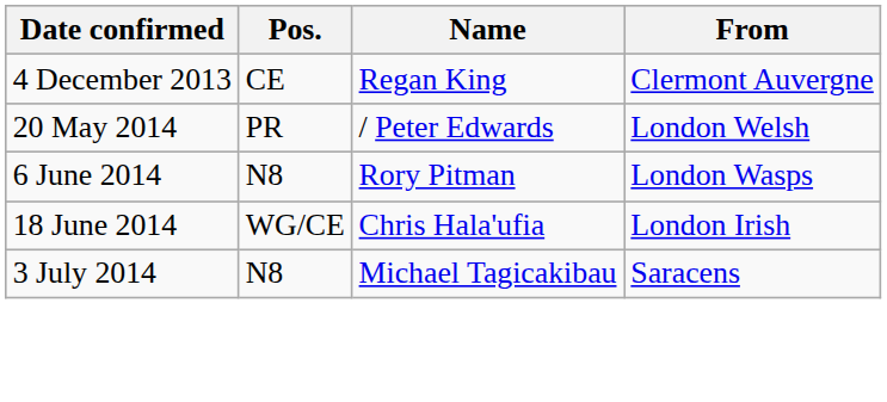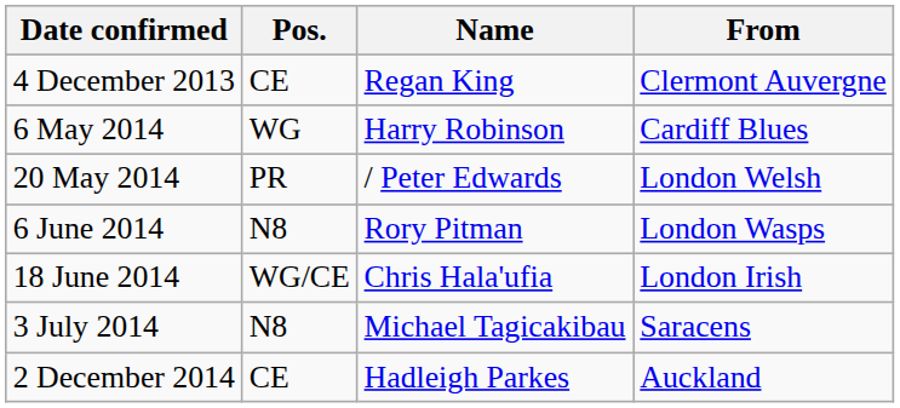 <table class="wikitable">
 <tr>
 <th>Date confirmed</th>
 <th>Pos.</th>
 <th>Name</th>
 <th>From</th>
 </tr>
 <tr>
 <td>4 December 2013</td>
 <td>CE</td>
 <td> <a href='#'>Regan King</a></td>
 <td><a href='#'>Clermont Auvergne</a></td>
+</tr>
+<tr>
+<td>6 May 2014</td>
+<td>WG</td>
+<td> <a href='#'>Harry Robinson</a></td>
+<td><a href='#'>Cardiff Blues</a></td>
 </tr>
 <tr>
 <td>20 May 2014</td>
 <td>PR</td>
 <td>/ <a href='#'>Peter Edwards</a></td>
 <td><a href='#'>London Welsh</a></td>
 </tr>
 <tr>
 <td>6 June 2014</td>
 <td>N8</td>
 <td> <a href='#'>Rory Pitman</a></td>
 <td><a href='#'>London Wasps</a></td>
 </tr>
 <tr>
 <td>18 June 2014</td>
 <td>WG/CE</td>
 <td> <a href='#'>Chris Hala'ufia</a></td>
 <td><a href='#'>London Irish</a></td>
 </tr>
 <tr>
 <td>3 July 2014</td>
 <td>N8</td>
 <td> <a href='#'>Michael Tagicakibau</a></td>
 <td><a href='#'>Saracens</a></td>
 </tr>
+<tr>
+<td>2 December 2014</td>
+<td>CE</td>
+<td> <a href='#'>Hadleigh Parkes</a></td>
+<td><a href='#'>Auckland</a></td>
+</tr>
 </table>
